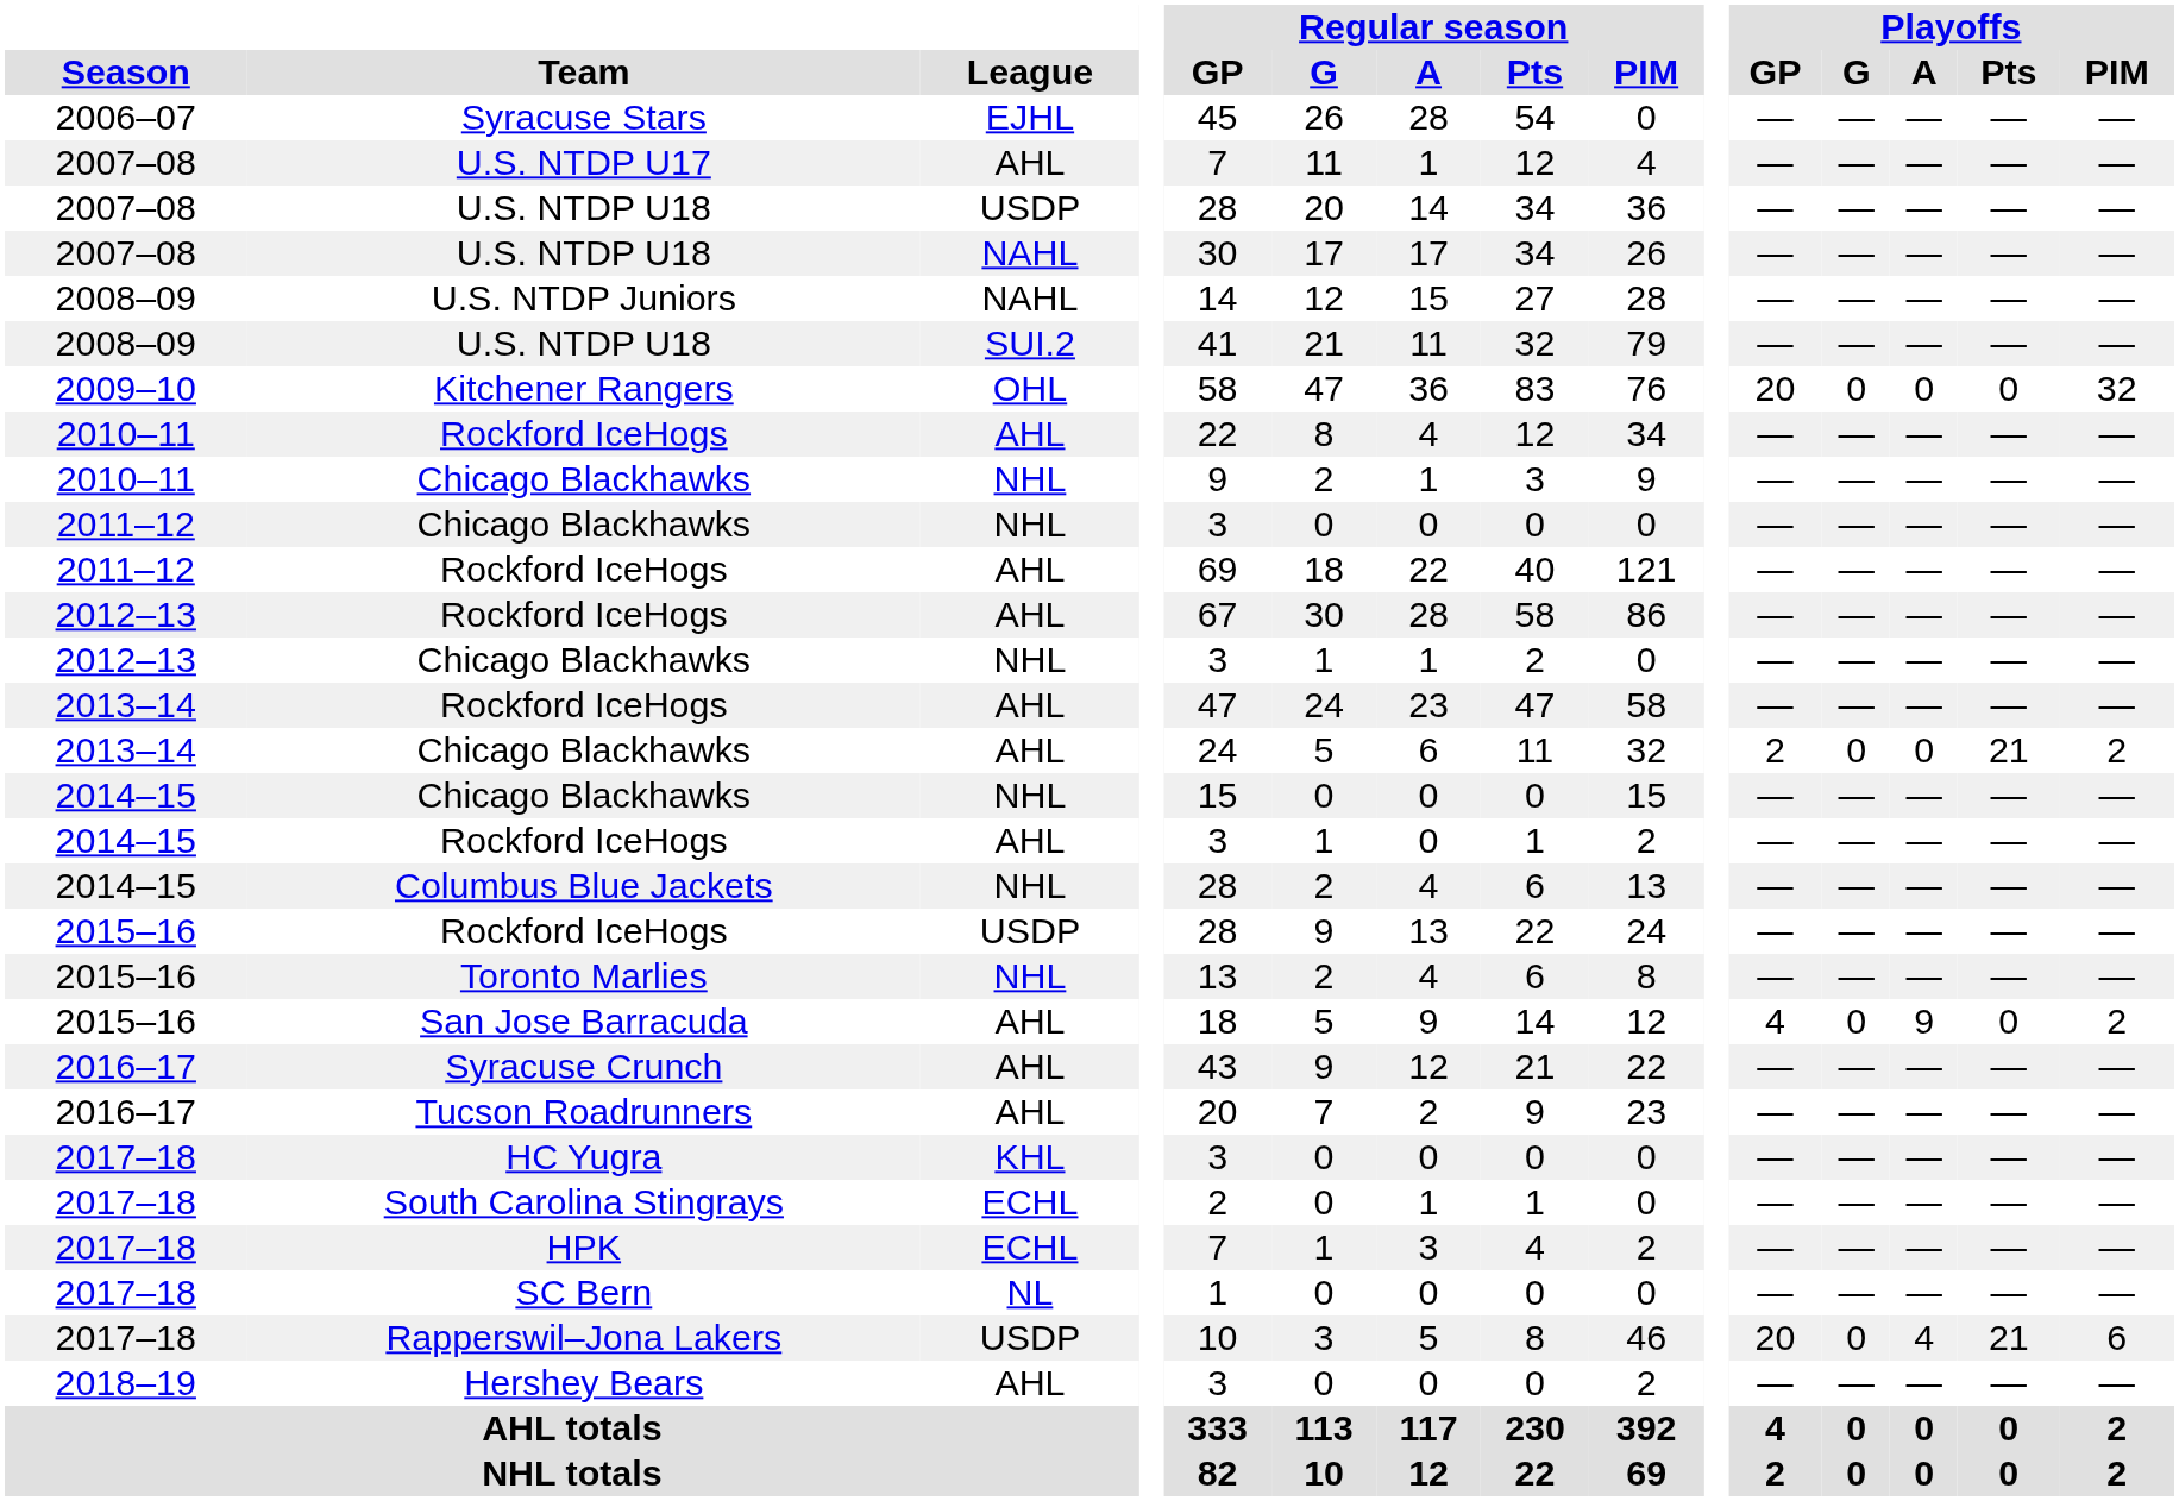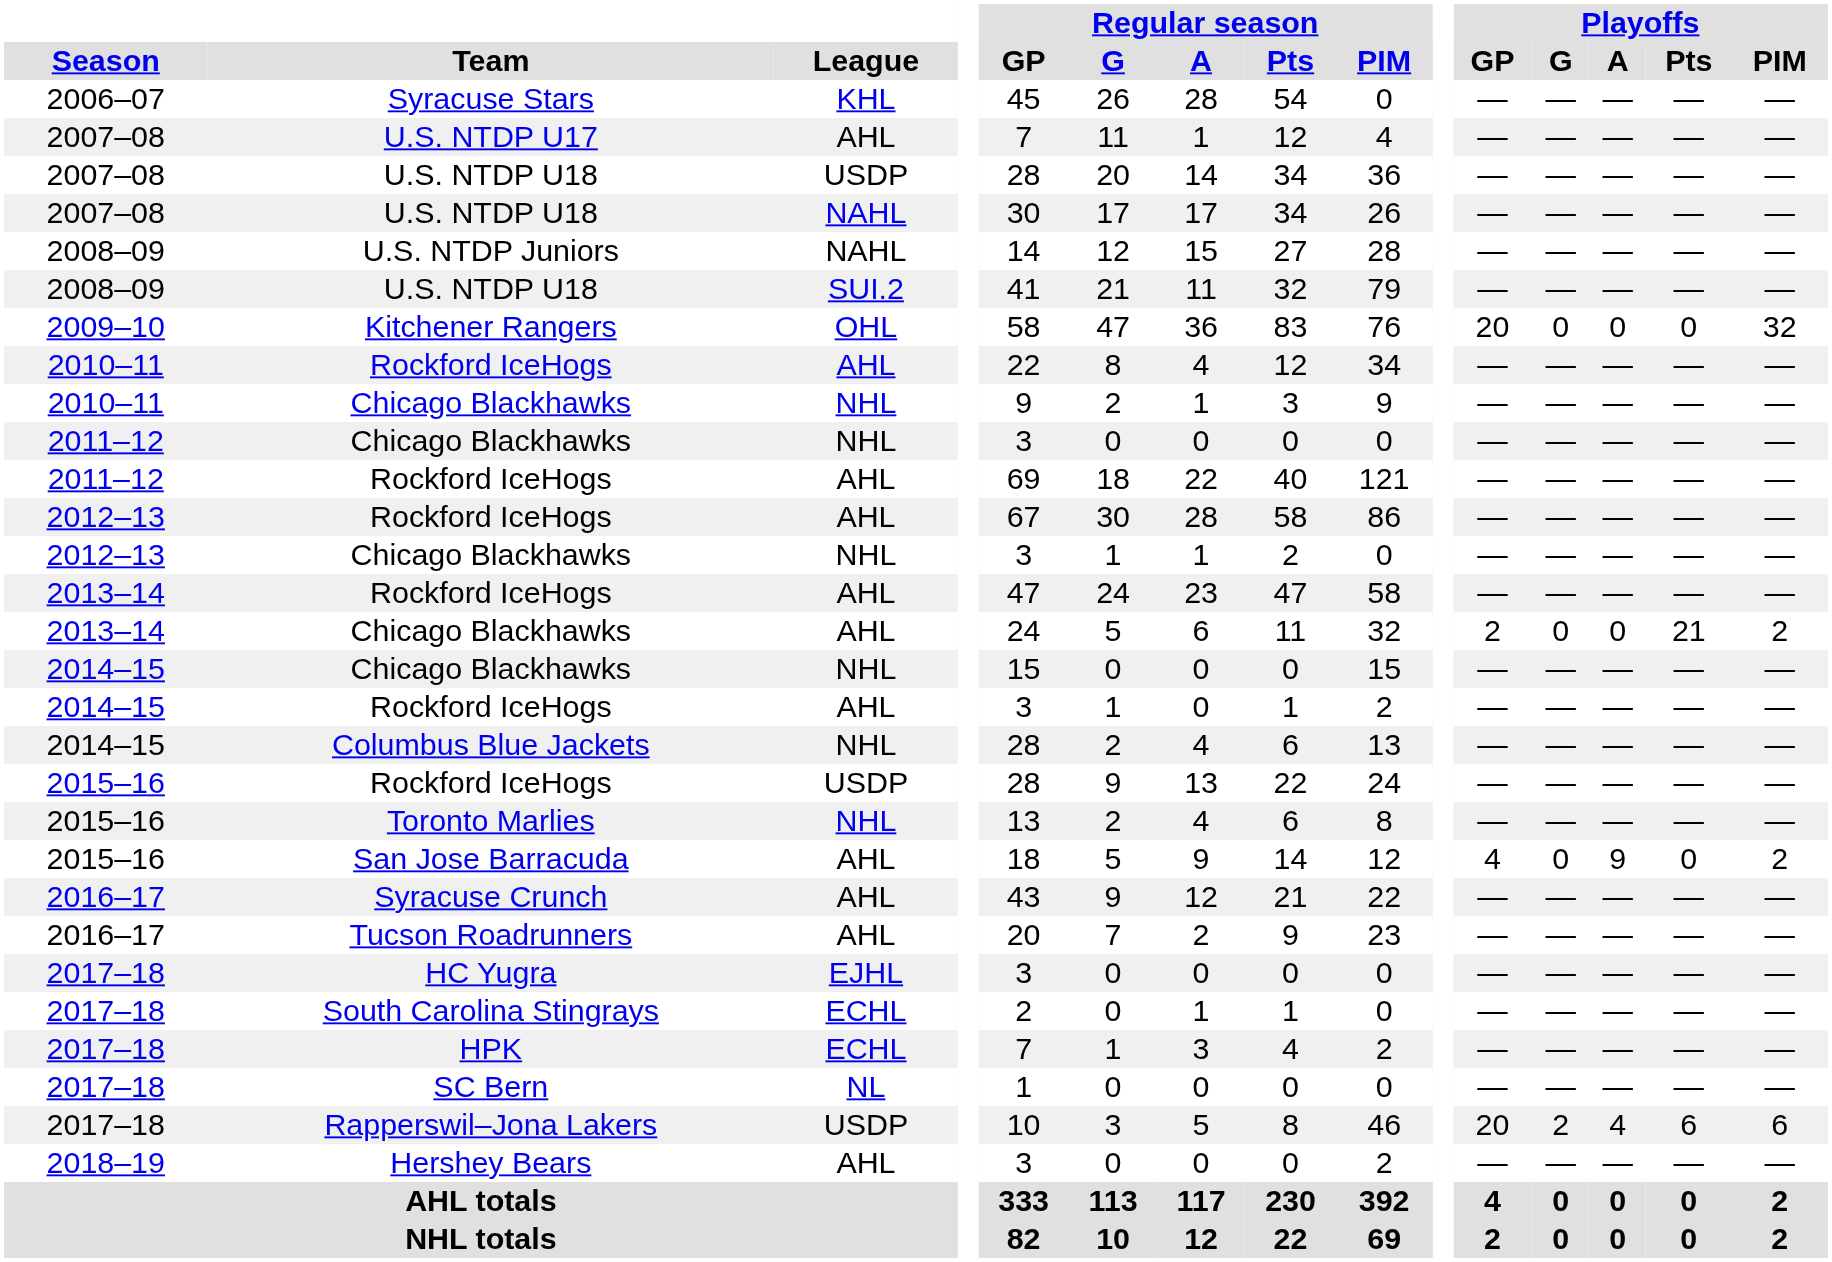 <table border="0" cellpadding="1" cellspacing="0" style="text-align:center; width:60em">
 <tr bgcolor="#e0e0e0">
 <th colspan="3" bgcolor="#ffffff"> </th>
 <th rowspan="99" bgcolor="#ffffff"> </th>
 <th colspan="5"><a href='#'>Regular season</a></th>
 <th rowspan="99" bgcolor="#ffffff"> </th>
 <th colspan="5"><a href='#'>Playoffs</a></th>
 </tr>
 <tr bgcolor="#e0e0e0">
 <th><a href='#'>Season</a></th>
 <th>Team</th>
 <th>League</th>
 <th>GP</th>
 <th><a href='#'>G</a></th>
 <th><a href='#'>A</a></th>
 <th><a href='#'>Pts</a></th>
 <th><a href='#'>PIM</a></th>
 <th>GP</th>
 <th>G</th>
 <th>A</th>
 <th>Pts</th>
 <th>PIM</th>
 </tr>
 <tr>
 <td>2006–07</td>
 <td><a href='#'>Syracuse Stars</a></td>
-<td><a href='#'>EJHL</a></td>
+<td><a href='#'>KHL</a></td>
 <td>45</td>
 <td>26</td>
 <td>28</td>
 <td>54</td>
 <td>0</td>
 <td>—</td>
 <td>—</td>
 <td>—</td>
 <td>—</td>
 <td>—</td>
 </tr>
 <tr style="background:#f0f0f0;">
 <td>2007–08</td>
 <td><a href='#'>U.S. NTDP U17</a></td>
 <td>AHL</td>
 <td>7</td>
 <td>11</td>
 <td>1</td>
 <td>12</td>
 <td>4</td>
 <td>—</td>
 <td>—</td>
 <td>—</td>
 <td>—</td>
 <td>—</td>
 </tr>
 <tr>
 <td>2007–08</td>
 <td>U.S. NTDP U18</td>
 <td>USDP</td>
 <td>28</td>
 <td>20</td>
 <td>14</td>
 <td>34</td>
 <td>36</td>
 <td>—</td>
 <td>—</td>
 <td>—</td>
 <td>—</td>
 <td>—</td>
 </tr>
 <tr style="background:#f0f0f0;">
 <td>2007–08</td>
 <td>U.S. NTDP U18</td>
 <td><a href='#'>NAHL</a></td>
 <td>30</td>
 <td>17</td>
 <td>17</td>
 <td>34</td>
 <td>26</td>
 <td>—</td>
 <td>—</td>
 <td>—</td>
 <td>—</td>
 <td>—</td>
 </tr>
 <tr>
 <td>2008–09</td>
 <td>U.S. NTDP Juniors</td>
 <td>NAHL</td>
 <td>14</td>
 <td>12</td>
 <td>15</td>
 <td>27</td>
 <td>28</td>
 <td>—</td>
 <td>—</td>
 <td>—</td>
 <td>—</td>
 <td>—</td>
 </tr>
 <tr style="background:#f0f0f0;">
 <td>2008–09</td>
 <td>U.S. NTDP U18</td>
 <td><a href='#'>SUI.2</a></td>
 <td>41</td>
 <td>21</td>
 <td>11</td>
 <td>32</td>
 <td>79</td>
 <td>—</td>
 <td>—</td>
 <td>—</td>
 <td>—</td>
 <td>—</td>
 </tr>
 <tr>
 <td><a href='#'>2009–10</a></td>
 <td><a href='#'>Kitchener Rangers</a></td>
 <td><a href='#'>OHL</a></td>
 <td>58</td>
 <td>47</td>
 <td>36</td>
 <td>83</td>
 <td>76</td>
 <td>20</td>
 <td>0</td>
 <td>0</td>
 <td>0</td>
 <td>32</td>
 </tr>
 <tr style="background:#f0f0f0;">
 <td><a href='#'>2010–11</a></td>
 <td><a href='#'>Rockford IceHogs</a></td>
 <td><a href='#'>AHL</a></td>
 <td>22</td>
 <td>8</td>
 <td>4</td>
 <td>12</td>
 <td>34</td>
 <td>—</td>
 <td>—</td>
 <td>—</td>
 <td>—</td>
 <td>—</td>
 </tr>
 <tr>
 <td><a href='#'>2010–11</a></td>
 <td><a href='#'>Chicago Blackhawks</a></td>
 <td><a href='#'>NHL</a></td>
 <td>9</td>
 <td>2</td>
 <td>1</td>
 <td>3</td>
 <td>9</td>
 <td>—</td>
 <td>—</td>
 <td>—</td>
 <td>—</td>
 <td>—</td>
 </tr>
 <tr style="background:#f0f0f0;">
 <td><a href='#'>2011–12</a></td>
 <td>Chicago Blackhawks</td>
 <td>NHL</td>
 <td>3</td>
 <td>0</td>
 <td>0</td>
 <td>0</td>
 <td>0</td>
 <td>—</td>
 <td>—</td>
 <td>—</td>
 <td>—</td>
 <td>—</td>
 </tr>
 <tr>
 <td><a href='#'>2011–12</a></td>
 <td>Rockford IceHogs</td>
 <td>AHL</td>
 <td>69</td>
 <td>18</td>
 <td>22</td>
 <td>40</td>
 <td>121</td>
 <td>—</td>
 <td>—</td>
 <td>—</td>
 <td>—</td>
 <td>—</td>
 </tr>
 <tr style="background:#f0f0f0;">
 <td><a href='#'>2012–13</a></td>
 <td>Rockford IceHogs</td>
 <td>AHL</td>
 <td>67</td>
 <td>30</td>
 <td>28</td>
 <td>58</td>
 <td>86</td>
 <td>—</td>
 <td>—</td>
 <td>—</td>
 <td>—</td>
 <td>—</td>
 </tr>
 <tr>
 <td><a href='#'>2012–13</a></td>
 <td>Chicago Blackhawks</td>
 <td>NHL</td>
 <td>3</td>
 <td>1</td>
 <td>1</td>
 <td>2</td>
 <td>0</td>
 <td>—</td>
 <td>—</td>
 <td>—</td>
 <td>—</td>
 <td>—</td>
 </tr>
 <tr style="background:#f0f0f0;">
 <td><a href='#'>2013–14</a></td>
 <td>Rockford IceHogs</td>
 <td>AHL</td>
 <td>47</td>
 <td>24</td>
 <td>23</td>
 <td>47</td>
 <td>58</td>
 <td>—</td>
 <td>—</td>
 <td>—</td>
 <td>—</td>
 <td>—</td>
 </tr>
 <tr>
 <td><a href='#'>2013–14</a></td>
 <td>Chicago Blackhawks</td>
 <td>AHL</td>
 <td>24</td>
 <td>5</td>
 <td>6</td>
 <td>11</td>
 <td>32</td>
 <td>2</td>
 <td>0</td>
 <td>0</td>
 <td>21</td>
 <td>2</td>
 </tr>
 <tr style="background:#f0f0f0;">
 <td><a href='#'>2014–15</a></td>
 <td>Chicago Blackhawks</td>
 <td>NHL</td>
 <td>15</td>
 <td>0</td>
 <td>0</td>
 <td>0</td>
 <td>15</td>
 <td>—</td>
 <td>—</td>
 <td>—</td>
 <td>—</td>
 <td>—</td>
 </tr>
 <tr>
 <td><a href='#'>2014–15</a></td>
 <td>Rockford IceHogs</td>
 <td>AHL</td>
 <td>3</td>
 <td>1</td>
 <td>0</td>
 <td>1</td>
 <td>2</td>
 <td>—</td>
 <td>—</td>
 <td>—</td>
 <td>—</td>
 <td>—</td>
 </tr>
 <tr style="background:#f0f0f0;">
 <td>2014–15</td>
 <td><a href='#'>Columbus Blue Jackets</a></td>
 <td>NHL</td>
 <td>28</td>
 <td>2</td>
 <td>4</td>
 <td>6</td>
 <td>13</td>
 <td>—</td>
 <td>—</td>
 <td>—</td>
 <td>—</td>
 <td>—</td>
 </tr>
 <tr>
 <td><a href='#'>2015–16</a></td>
 <td>Rockford IceHogs</td>
 <td>USDP</td>
 <td>28</td>
 <td>9</td>
 <td>13</td>
 <td>22</td>
 <td>24</td>
 <td>—</td>
 <td>—</td>
 <td>—</td>
 <td>—</td>
 <td>—</td>
 </tr>
 <tr style="background:#f0f0f0;">
 <td>2015–16</td>
 <td><a href='#'>Toronto Marlies</a></td>
 <td><a href='#'>NHL</a></td>
 <td>13</td>
 <td>2</td>
 <td>4</td>
 <td>6</td>
 <td>8</td>
 <td>—</td>
 <td>—</td>
 <td>—</td>
 <td>—</td>
 <td>—</td>
 </tr>
 <tr>
 <td>2015–16</td>
 <td><a href='#'>San Jose Barracuda</a></td>
 <td>AHL</td>
 <td>18</td>
 <td>5</td>
 <td>9</td>
 <td>14</td>
 <td>12</td>
 <td>4</td>
 <td>0</td>
 <td>9</td>
 <td>0</td>
 <td>2</td>
 </tr>
 <tr style="background:#f0f0f0;">
 <td><a href='#'>2016–17</a></td>
 <td><a href='#'>Syracuse Crunch</a></td>
 <td>AHL</td>
 <td>43</td>
 <td>9</td>
 <td>12</td>
 <td>21</td>
 <td>22</td>
 <td>—</td>
 <td>—</td>
 <td>—</td>
 <td>—</td>
 <td>—</td>
 </tr>
 <tr>
 <td>2016–17</td>
 <td><a href='#'>Tucson Roadrunners</a></td>
 <td>AHL</td>
 <td>20</td>
 <td>7</td>
 <td>2</td>
 <td>9</td>
 <td>23</td>
 <td>—</td>
 <td>—</td>
 <td>—</td>
 <td>—</td>
 <td>—</td>
 </tr>
 <tr style="background:#f0f0f0;">
 <td><a href='#'>2017–18</a></td>
 <td><a href='#'>HC Yugra</a></td>
-<td><a href='#'>KHL</a></td>
+<td><a href='#'>EJHL</a></td>
 <td>3</td>
 <td>0</td>
 <td>0</td>
 <td>0</td>
 <td>0</td>
 <td>—</td>
 <td>—</td>
 <td>—</td>
 <td>—</td>
 <td>—</td>
 </tr>
 <tr>
 <td><a href='#'>2017–18</a></td>
 <td><a href='#'>South Carolina Stingrays</a></td>
 <td><a href='#'>ECHL</a></td>
 <td>2</td>
 <td>0</td>
 <td>1</td>
 <td>1</td>
 <td>0</td>
 <td>—</td>
 <td>—</td>
 <td>—</td>
 <td>—</td>
 <td>—</td>
 </tr>
 <tr style="background:#f0f0f0;">
 <td><a href='#'>2017–18</a></td>
 <td><a href='#'>HPK</a></td>
 <td><a href='#'>ECHL</a></td>
 <td>7</td>
 <td>1</td>
 <td>3</td>
 <td>4</td>
 <td>2</td>
 <td>—</td>
 <td>—</td>
 <td>—</td>
 <td>—</td>
 <td>—</td>
 </tr>
 <tr>
 <td><a href='#'>2017–18</a></td>
 <td><a href='#'>SC Bern</a></td>
 <td><a href='#'>NL</a></td>
 <td>1</td>
 <td>0</td>
 <td>0</td>
 <td>0</td>
 <td>0</td>
 <td>—</td>
 <td>—</td>
 <td>—</td>
 <td>—</td>
 <td>—</td>
 </tr>
 <tr style="background:#f0f0f0;">
 <td 2017–18 SL season>2017–18</td>
 <td><a href='#'>Rapperswil–Jona Lakers</a></td>
 <td>USDP</td>
 <td>10</td>
 <td>3</td>
 <td>5</td>
 <td>8</td>
 <td>46</td>
 <td>20</td>
-<td>0</td>
+<td>2</td>
 <td>4</td>
-<td>21</td>
+<td>6</td>
 <td>6</td>
 </tr>
 <tr>
 <td><a href='#'>2018–19</a></td>
 <td><a href='#'>Hershey Bears</a></td>
 <td>AHL</td>
 <td>3</td>
 <td>0</td>
 <td>0</td>
 <td>0</td>
 <td>2</td>
 <td>—</td>
 <td>—</td>
 <td>—</td>
 <td>—</td>
 <td>—</td>
 </tr>
 <tr bgcolor="#e0e0e0">
 <th colspan=3>AHL totals</th>
 <th>333</th>
 <th>113</th>
 <th>117</th>
 <th>230</th>
 <th>392</th>
 <th>4</th>
 <th>0</th>
 <th>0</th>
 <th>0</th>
 <th>2</th>
 </tr>
 <tr bgcolor="#e0e0e0">
 <th colspan=3>NHL totals</th>
 <th>82</th>
 <th>10</th>
 <th>12</th>
 <th>22</th>
 <th>69</th>
 <th>2</th>
 <th>0</th>
 <th>0</th>
 <th>0</th>
 <th>2</th>
 </tr>
 </table>
